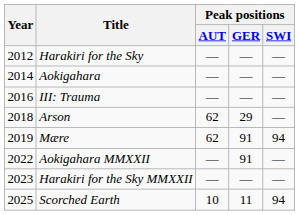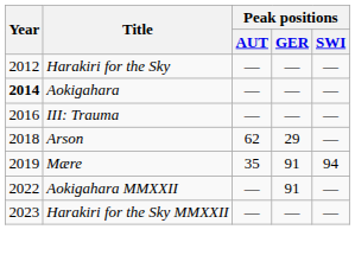 <table class="wikitable">
 <tr>
 <th rowspan="2">Year</th>
 <th rowspan="2">Title</th>
 <th colspan="3">Peak positions</th>
 </tr>
 <tr>
 <th width="30"><a href='#'>AUT</a></th>
 <th width="30"><a href='#'>GER</a></th>
 <th width="30"><a href='#'>SWI</a></th>
 </tr>
 <tr>
 <td>2012</td>
 <td><em>Harakiri for the Sky</em></td>
 <td align="center">—</td>
 <td align="center">—</td>
 <td align="center">—</td>
 </tr>
 <tr>
-<td>2014</td>
+<td><strong>2014</strong></td>
 <td><em>Aokigahara</em></td>
 <td align="center">—</td>
 <td align="center">—</td>
 <td align="center">—</td>
 </tr>
 <tr>
 <td>2016</td>
 <td><em>III: Trauma</em></td>
 <td align="center">—</td>
 <td align="center">—</td>
 <td align="center">—</td>
 </tr>
 <tr>
 <td>2018</td>
 <td><em>Arson</em></td>
 <td align="center">62</td>
 <td align="center">29</td>
 <td align="center">—</td>
 </tr>
 <tr>
 <td>2019</td>
 <td><em>Mӕre</em></td>
-<td align="center">62</td>
+<td align="center">35</td>
 <td align="center">91</td>
 <td align="center">94</td>
 </tr>
 <tr>
 <td>2022</td>
 <td><em>Aokigahara MMXXII</em></td>
 <td align="center">—</td>
 <td align="center">91</td>
 <td align="center">—</td>
 </tr>
 <tr>
 <td>2023</td>
 <td><em>Harakiri for the Sky MMXXII</em></td>
 <td align="center">—</td>
 <td align="center">—</td>
 <td align="center">—</td>
 </tr>
-<tr>
-<td>2025</td>
-<td><em>Scorched Earth</em></td>
-<td align="center">10</td>
-<td align="center">11</td>
-<td align="center">94</td>
-</tr>
 </table>
